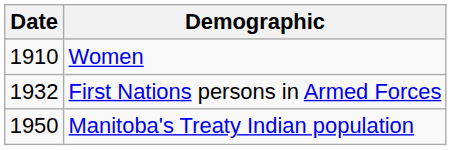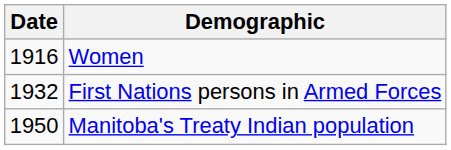 <table class="wikitable">
 <tr>
 <th>Date</th>
 <th>Demographic</th>
 </tr>
 <tr>
-<td>1910</td>
+<td>1916</td>
 <td><a href='#'>Women</a></td>
 </tr>
 <tr>
 <td>1932</td>
 <td><a href='#'>First Nations</a> persons in <a href='#'>Armed Forces</a></td>
 </tr>
 <tr>
 <td>1950</td>
 <td><a href='#'>Manitoba's Treaty Indian population</a></td>
 </tr>
 </table>
